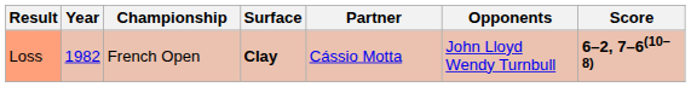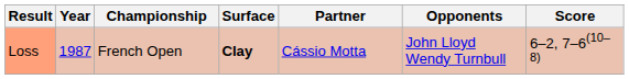 <table class="sortable wikitable">
 <tr>
 <th>Result</th>
 <th>Year</th>
 <th style="width:130px">Championship</th>
 <th style="width:50px">Surface</th>
 <th style="width:130px">Partner</th>
 <th style="width:130px">Opponents</th>
 <th style="width:100px" class="unsortable">Score</th>
 </tr>
 <tr style="background:#ebc2af;">
 <td style="background:#ffa07a;">Loss</td>
-<td><a href='#'>1982</a></td>
+<td><a href='#'>1987</a></td>
 <td>French Open</td>
 <td><strong>Clay</strong></td>
 <td> <a href='#'>Cássio Motta</a></td>
 <td> <a href='#'>John Lloyd</a><br> <a href='#'>Wendy Turnbull</a></td>
-<td><strong>6–2, 7–6<sup>(10–8)</sup></strong></td>
+<td>6–2, 7–6<sup>(10–8)</sup></td>
 </tr>
 </table>
